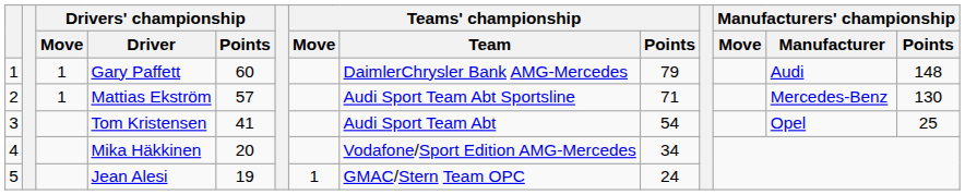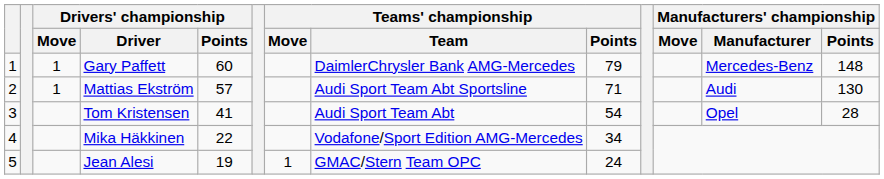 <table class="wikitable" style="font-size:85%;">
 <tr>
 <th rowspan="2"></th>
 <th rowspan="7" style="width:5px;"></th>
 <th colspan="3">Drivers' championship</th>
 <th rowspan="7" style="width:5px;"></th>
 <th colspan="3" nowrap>Teams' championship</th>
 <th rowspan="7" style="width:5px;"></th>
 <th colspan="3" nowrap>Manufacturers' championship</th>
 </tr>
 <tr>
 <th>Move</th>
 <th>Driver</th>
 <th>Points</th>
 <th>Move</th>
 <th>Team</th>
 <th>Points</th>
 <th>Move</th>
 <th>Manufacturer</th>
 <th>Points</th>
 </tr>
 <tr>
 <td align="center">1</td>
 <td align="center"> 1</td>
 <td> <a href='#'>Gary Paffett</a></td>
 <td align="center">60</td>
 <td align="center"></td>
 <td> <a href='#'>DaimlerChrysler Bank</a> <a href='#'>AMG-Mercedes</a></td>
 <td align="center">79</td>
 <td align="center"></td>
-<td> <a href='#'>Audi</a></td>
+<td> <a href='#'>Mercedes-Benz</a></td>
 <td align="center">148</td>
 </tr>
 <tr>
 <td align="center">2</td>
 <td align="center"> 1</td>
 <td> <a href='#'>Mattias Ekström</a></td>
 <td align="center">57</td>
 <td align="center"></td>
 <td> <a href='#'>Audi Sport Team Abt Sportsline</a></td>
 <td align="center">71</td>
 <td align="center"></td>
-<td> <a href='#'>Mercedes-Benz</a></td>
+<td> <a href='#'>Audi</a></td>
 <td align="center">130</td>
 </tr>
 <tr>
 <td align="center">3</td>
 <td align="center"></td>
 <td> <a href='#'>Tom Kristensen</a></td>
 <td align="center">41</td>
 <td align="center"></td>
 <td> <a href='#'>Audi Sport Team Abt</a></td>
 <td align="center">54</td>
 <td align="center"></td>
 <td> <a href='#'>Opel</a></td>
-<td align="center">25</td>
+<td align="center">28</td>
 </tr>
 <tr>
 <td align="center">4</td>
 <td align="center"></td>
 <td> <a href='#'>Mika Häkkinen</a></td>
-<td align="center">20</td>
+<td align="center">22</td>
 <td align="center"></td>
 <td> <a href='#'>Vodafone</a>/<a href='#'>Sport Edition AMG-Mercedes</a></td>
 <td align="center">34</td>
 </tr>
 <tr>
 <td align="center">5</td>
 <td align="center"></td>
 <td> <a href='#'>Jean Alesi</a></td>
 <td align="center">19</td>
 <td align="center"> 1</td>
 <td> <a href='#'>GMAC</a>/<a href='#'>Stern</a> <a href='#'>Team OPC</a></td>
 <td align="center">24</td>
 </tr>
 </table>
